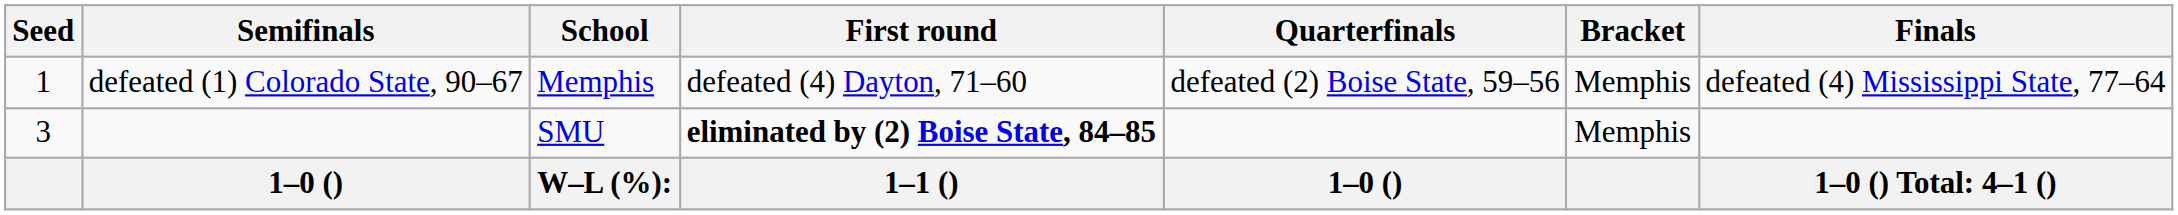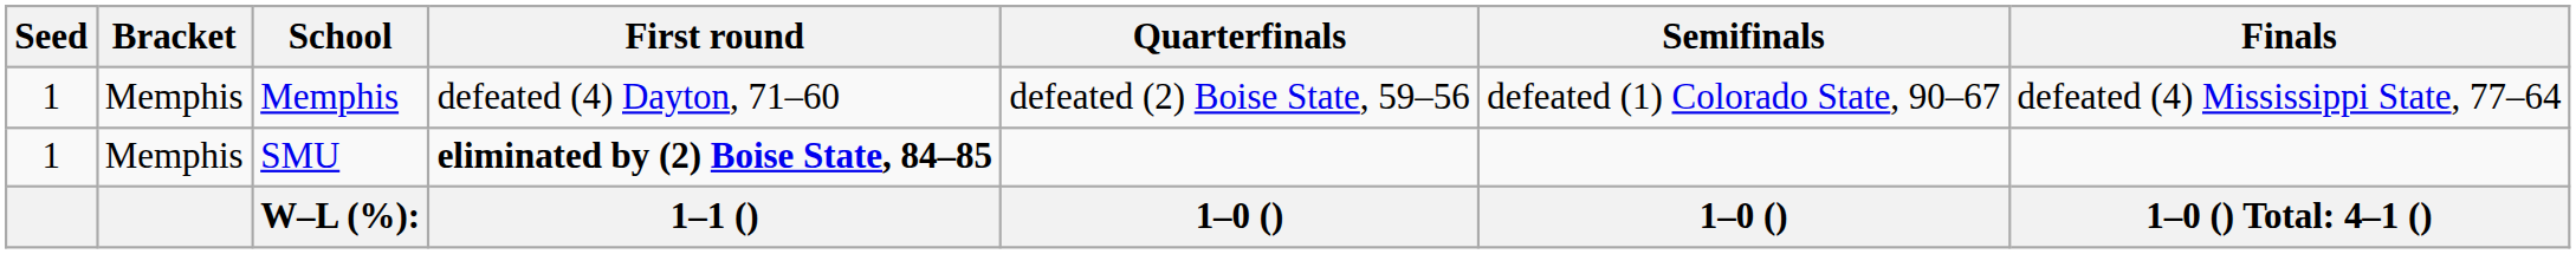 <table class="wikitable" style="white-space:nowrap; font-size:90%;">
 <tr>
 <th>Seed</th>
-<th>Semifinals</th>
+<th>Bracket</th>
 <th>School</th>
 <th>First round</th>
 <th>Quarterfinals</th>
-<th>Bracket</th>
+<th>Semifinals</th>
 <th>Finals</th>
 </tr>
 <tr>
 <td align=center>1</td>
-<td>defeated (1) <a href='#'>Colorado State</a>, 90–67</td>
+<td>Memphis</td>
 <td><a href='#'>Memphis</a></td>
 <td>defeated (4) <a href='#'>Dayton</a>, 71–60</td>
 <td>defeated (2) <a href='#'>Boise State</a>, 59–56</td>
-<td>Memphis</td>
+<td>defeated (1) <a href='#'>Colorado State</a>, 90–67</td>
 <td>defeated (4) <a href='#'>Mississippi State</a>, 77–64</td>
 </tr>
 <tr>
-<td align=center>3</td>
-<td></td>
+<td align=center>1</td>
+<td>Memphis</td>
 <td><a href='#'>SMU</a></td>
 <td><strong>eliminated by (2) <a href='#'>Boise State</a>, 84–85</strong></td>
 <td></td>
-<td>Memphis</td>
+<td></td>
 <td></td>
 </tr>
 <tr>
 <th></th>
-<th>1–0 ()</th>
+<th></th>
 <th>W–L (%):</th>
 <th>1–1 ()</th>
 <th>1–0 ()</th>
-<th></th>
+<th>1–0 ()</th>
 <th>1–0 () Total: 4–1 ()</th>
 </tr>
 </table>
